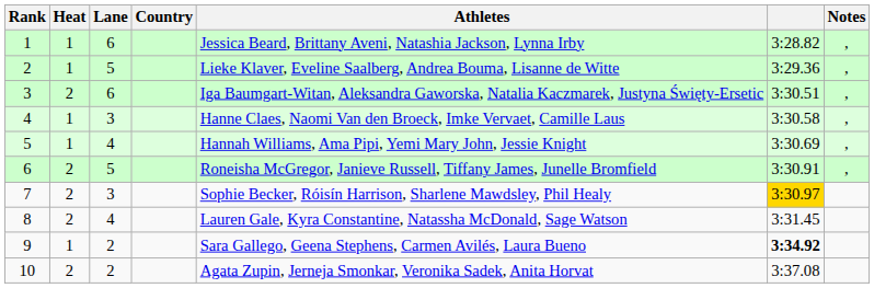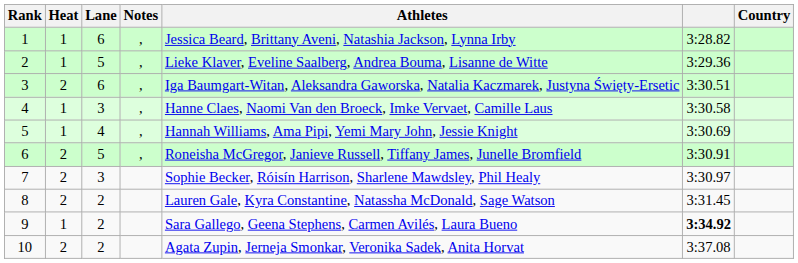 <table class="wikitable sortable" style="text-align:center">
 <tr>
 <th scope="col">Rank</th>
 <th scope="col">Heat</th>
 <th scope="col">Lane</th>
-<th scope="col">Country</th>
+<th scope="col">Notes</th>
 <th scope="col">Athletes</th>
 <th scope="col"></th>
-<th scope="col">Notes</th>
+<th scope="col">Country</th>
 </tr>
 <tr bgcolor=ccffcc>
 <td>1</td>
 <td>1</td>
 <td>6</td>
-<td align=left></td>
+<td>, </td>
 <td align=left><a href='#'>Jessica Beard</a>, <a href='#'>Brittany Aveni</a>, <a href='#'>Natashia Jackson</a>, <a href='#'>Lynna Irby</a></td>
 <td>3:28.82</td>
-<td>, </td>
+<td align=left></td>
 </tr>
 <tr bgcolor=ccffcc>
 <td>2</td>
 <td>1</td>
 <td>5</td>
-<td align=left></td>
+<td>, </td>
 <td align=left><a href='#'>Lieke Klaver</a>, <a href='#'>Eveline Saalberg</a>, <a href='#'>Andrea Bouma</a>, <a href='#'>Lisanne de Witte</a></td>
 <td>3:29.36</td>
-<td>, </td>
+<td align=left></td>
 </tr>
 <tr bgcolor=ccffcc>
 <td>3</td>
 <td>2</td>
 <td>6</td>
-<td align=left></td>
+<td>, </td>
 <td align=left><a href='#'>Iga Baumgart-Witan</a>, <a href='#'>Aleksandra Gaworska</a>, <a href='#'>Natalia Kaczmarek</a>, <a href='#'>Justyna Święty-Ersetic</a></td>
 <td>3:30.51</td>
-<td>, </td>
+<td align=left></td>
 </tr>
 <tr bgcolor=ddffdd>
 <td>4</td>
 <td>1</td>
 <td>3</td>
-<td align=left></td>
+<td>, </td>
 <td align=left><a href='#'>Hanne Claes</a>, <a href='#'>Naomi Van den Broeck</a>, <a href='#'>Imke Vervaet</a>, <a href='#'>Camille Laus</a></td>
 <td>3:30.58</td>
-<td>, </td>
+<td align=left></td>
 </tr>
 <tr bgcolor=ddffdd>
 <td>5</td>
 <td>1</td>
 <td>4</td>
-<td align=left></td>
+<td>, </td>
 <td align=left><a href='#'>Hannah Williams</a>, <a href='#'>Ama Pipi</a>, <a href='#'>Yemi Mary John</a>, <a href='#'>Jessie Knight</a></td>
 <td>3:30.69</td>
-<td>, </td>
+<td align=left></td>
 </tr>
 <tr bgcolor=ccffcc>
 <td>6</td>
 <td>2</td>
 <td>5</td>
-<td align=left></td>
+<td>, </td>
 <td align=left><a href='#'>Roneisha McGregor</a>, <a href='#'>Janieve Russell</a>, <a href='#'>Tiffany James</a>, <a href='#'>Junelle Bromfield</a></td>
 <td>3:30.91</td>
-<td>, </td>
+<td align=left></td>
 </tr>
 <tr>
 <td>7</td>
 <td>2</td>
 <td>3</td>
+<td></td>
+<td align=left><a href='#'>Sophie Becker</a>, <a href='#'>Róisín Harrison</a>, <a href='#'>Sharlene Mawdsley</a>, <a href='#'>Phil Healy</a></td>
+<td>3:30.97</td>
 <td align=left></td>
-<td align=left><a href='#'>Sophie Becker</a>, <a href='#'>Róisín Harrison</a>, <a href='#'>Sharlene Mawdsley</a>, <a href='#'>Phil Healy</a></td>
-<td style="background: gold;">3:30.97</td>
-<td></td>
 </tr>
 <tr>
 <td>8</td>
 <td>2</td>
-<td>4</td>
-<td align=left></td>
+<td>2</td>
+<td></td>
 <td align=left><a href='#'>Lauren Gale</a>, <a href='#'>Kyra Constantine</a>, <a href='#'>Natassha McDonald</a>, <a href='#'>Sage Watson</a></td>
 <td>3:31.45</td>
-<td></td>
+<td align=left></td>
 </tr>
 <tr>
 <td>9</td>
 <td>1</td>
 <td>2</td>
-<td align=left></td>
+<td></td>
 <td align=left><a href='#'>Sara Gallego</a>, <a href='#'>Geena Stephens</a>, <a href='#'>Carmen Avilés</a>, <a href='#'>Laura Bueno</a></td>
 <td><strong>3:34.92</strong></td>
-<td></td>
+<td align=left></td>
 </tr>
 <tr>
 <td>10</td>
 <td>2</td>
 <td>2</td>
-<td align=left></td>
+<td></td>
 <td align=left><a href='#'>Agata Zupin</a>, <a href='#'>Jerneja Smonkar</a>, <a href='#'>Veronika Sadek</a>, <a href='#'>Anita Horvat</a></td>
 <td>3:37.08</td>
-<td></td>
+<td align=left></td>
 </tr>
 </table>
